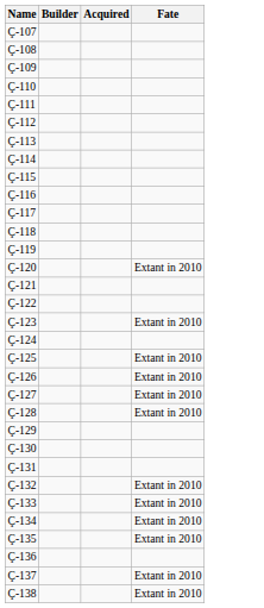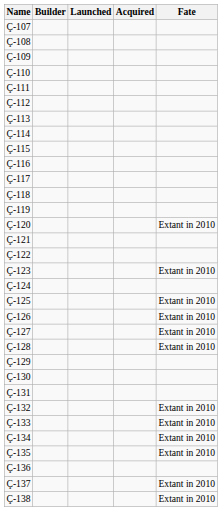 <table class="wikitable">
 <tr>
 <th>Name</th>
 <th>Builder</th>
+<th>Launched</th>
 <th>Acquired</th>
 <th>Fate</th>
 </tr>
 <tr>
 <td>Ç-107</td>
+<td></td>
 <td></td>
 <td></td>
 <td></td>
 </tr>
 <tr>
 <td>Ç-108</td>
 <td></td>
 <td></td>
 <td></td>
+<td></td>
 </tr>
 <tr>
 <td>Ç-109</td>
+<td></td>
 <td></td>
 <td></td>
 <td></td>
 </tr>
 <tr>
 <td>Ç-110</td>
 <td></td>
 <td></td>
 <td></td>
+<td></td>
 </tr>
 <tr>
 <td>Ç-111</td>
+<td></td>
 <td></td>
 <td></td>
 <td></td>
 </tr>
 <tr>
 <td>Ç-112</td>
 <td></td>
 <td></td>
 <td></td>
+<td></td>
 </tr>
 <tr>
 <td>Ç-113</td>
+<td></td>
 <td></td>
 <td></td>
 <td></td>
 </tr>
 <tr>
 <td>Ç-114</td>
 <td></td>
 <td></td>
 <td></td>
+<td></td>
 </tr>
 <tr>
 <td>Ç-115</td>
+<td></td>
 <td></td>
 <td></td>
 <td></td>
 </tr>
 <tr>
 <td>Ç-116</td>
 <td></td>
 <td></td>
 <td></td>
+<td></td>
 </tr>
 <tr>
 <td>Ç-117</td>
+<td></td>
 <td></td>
 <td></td>
 <td></td>
 </tr>
 <tr>
 <td>Ç-118</td>
 <td></td>
 <td></td>
 <td></td>
+<td></td>
 </tr>
 <tr>
 <td>Ç-119</td>
 <td></td>
 <td></td>
 <td></td>
+<td></td>
 </tr>
 <tr>
 <td>Ç-120</td>
+<td></td>
 <td></td>
 <td></td>
 <td>Extant in 2010</td>
 </tr>
 <tr>
 <td>Ç-121</td>
 <td></td>
 <td></td>
 <td></td>
+<td></td>
 </tr>
 <tr>
 <td>Ç-122</td>
 <td></td>
 <td></td>
 <td></td>
+<td></td>
 </tr>
 <tr>
 <td>Ç-123</td>
+<td></td>
 <td></td>
 <td></td>
 <td>Extant in 2010</td>
 </tr>
 <tr>
 <td>Ç-124</td>
 <td></td>
 <td></td>
 <td></td>
+<td></td>
 </tr>
 <tr>
 <td>Ç-125</td>
+<td></td>
 <td></td>
 <td></td>
 <td>Extant in 2010</td>
 </tr>
 <tr>
 <td>Ç-126</td>
 <td></td>
 <td></td>
+<td></td>
 <td>Extant in 2010</td>
 </tr>
 <tr>
 <td>Ç-127</td>
 <td></td>
 <td></td>
+<td></td>
 <td>Extant in 2010</td>
 </tr>
 <tr>
 <td>Ç-128</td>
+<td></td>
 <td></td>
 <td></td>
 <td>Extant in 2010</td>
 </tr>
 <tr>
 <td>Ç-129</td>
 <td></td>
 <td></td>
 <td></td>
+<td></td>
 </tr>
 <tr>
 <td>Ç-130</td>
+<td></td>
 <td></td>
 <td></td>
 <td></td>
 </tr>
 <tr>
 <td>Ç-131</td>
 <td></td>
 <td></td>
 <td></td>
+<td></td>
 </tr>
 <tr>
 <td>Ç-132</td>
+<td></td>
 <td></td>
 <td></td>
 <td>Extant in 2010</td>
 </tr>
 <tr>
 <td>Ç-133</td>
 <td></td>
 <td></td>
+<td></td>
 <td>Extant in 2010</td>
 </tr>
 <tr>
 <td>Ç-134</td>
 <td></td>
 <td></td>
+<td></td>
 <td>Extant in 2010</td>
 </tr>
 <tr>
 <td>Ç-135</td>
+<td></td>
 <td></td>
 <td></td>
 <td>Extant in 2010</td>
 </tr>
 <tr>
 <td>Ç-136</td>
 <td></td>
 <td></td>
 <td></td>
+<td></td>
 </tr>
 <tr>
 <td>Ç-137</td>
+<td></td>
 <td></td>
 <td></td>
 <td>Extant in 2010</td>
 </tr>
 <tr>
 <td>Ç-138</td>
 <td></td>
 <td></td>
+<td></td>
 <td>Extant in 2010</td>
 </tr>
 </table>
